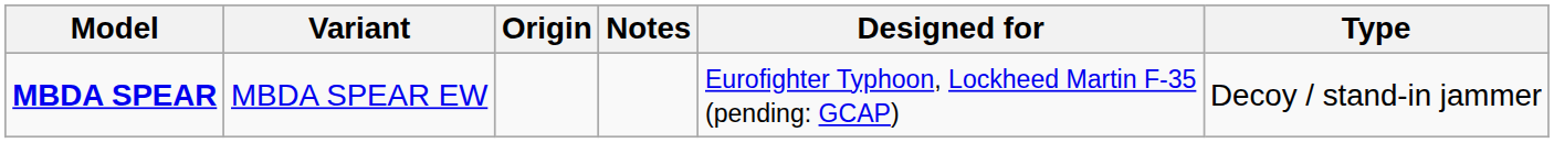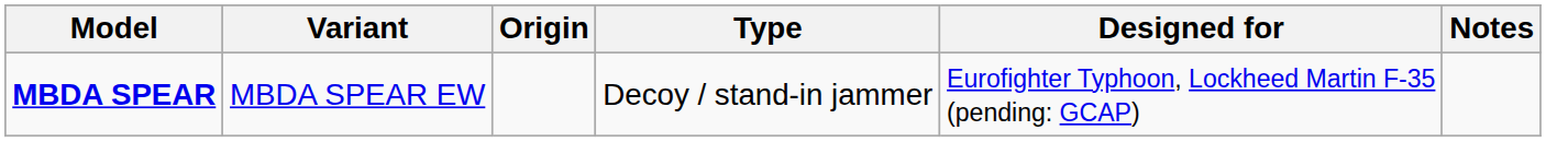 <table class="wikitable sortable">
 <tr>
 <th>Model</th>
 <th>Variant</th>
 <th>Origin</th>
+<th>Type</th>
+<th>Designed for</th>
 <th>Notes</th>
-<th>Designed for</th>
-<th>Type</th>
 </tr>
 <tr>
 <td><a href='#'><strong>MBDA SPEAR</strong></a></td>
 <td><a href='#'>MBDA SPEAR EW</a></td>
 <td><small></small></td>
+<td>Decoy / stand-in jammer</td>
+<td><small><a href='#'>Eurofighter Typhoon</a>, <a href='#'>Lockheed Martin F-35</a> <br></small><small>(pending: <a href='#'>GCAP</a>)</small></td>
 <td></td>
-<td><small><a href='#'>Eurofighter Typhoon</a>, <a href='#'>Lockheed Martin F-35</a> <br></small><small>(pending: <a href='#'>GCAP</a>)</small></td>
-<td>Decoy / stand-in jammer</td>
 </tr>
 </table>
